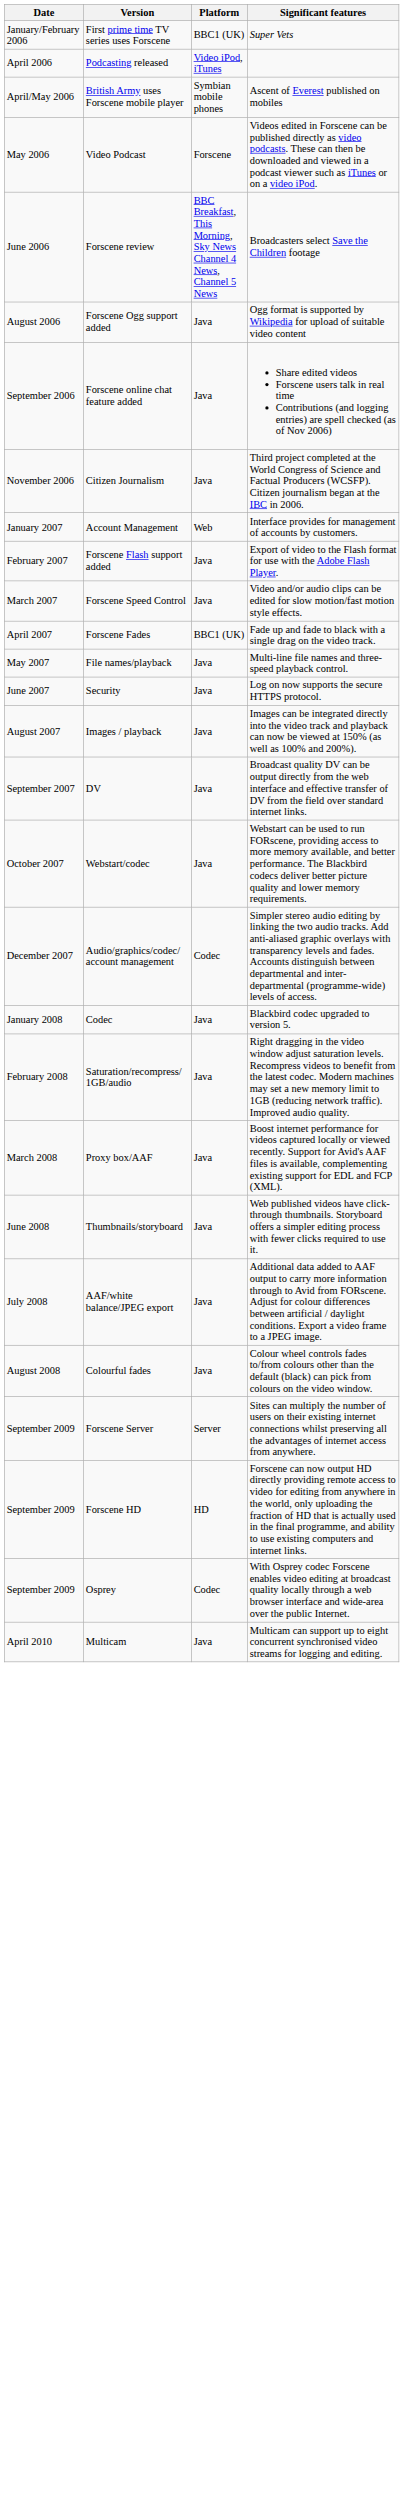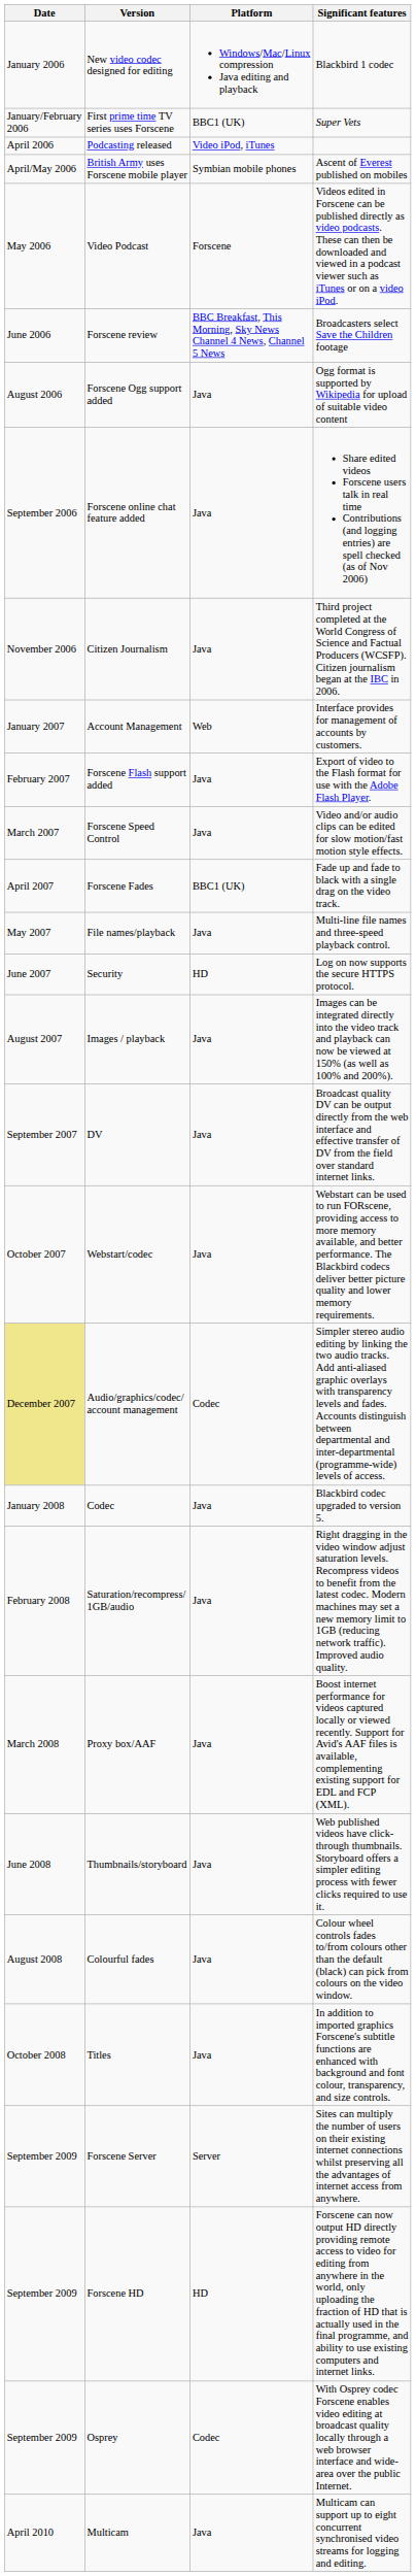 <table class="wikitable mw-collapsible mw-collapsed">
 <tr>
 <th>Date</th>
 <th>Version</th>
 <th>Platform</th>
 <th>Significant features</th>
+</tr>
+<tr>
+<td>January 2006</td>
+<td>New <a href='#'>video codec</a> designed for editing</td>
+<td><br><ul><li><a href='#'>Windows</a>/<a href='#'>Mac</a>/<a href='#'>Linux</a> compression</li><li>Java editing and playback</li></ul></td>
+<td>Blackbird 1 codec</td>
 </tr>
 <tr>
 <td>January/February 2006</td>
 <td>First <a href='#'>prime time</a> TV series uses Forscene</td>
 <td>BBC1 (UK)</td>
 <td><em>Super Vets</em></td>
 </tr>
 <tr>
 <td>April 2006</td>
 <td><a href='#'>Podcasting</a> released</td>
 <td><a href='#'>Video iPod</a>, <a href='#'>iTunes</a></td>
 <td></td>
 </tr>
 <tr>
 <td>April/May 2006</td>
 <td><a href='#'>British Army</a> uses Forscene mobile player</td>
 <td>Symbian mobile phones</td>
 <td>Ascent of <a href='#'>Everest</a> published on mobiles</td>
 </tr>
 <tr>
 <td>May 2006</td>
 <td>Video Podcast</td>
 <td>Forscene</td>
 <td>Videos edited in Forscene can be published directly as <a href='#'>video podcasts</a>. These can then be downloaded and viewed in a podcast viewer such as <a href='#'>iTunes</a> or on a <a href='#'>video iPod</a>.</td>
 </tr>
 <tr>
 <td>June 2006</td>
 <td>Forscene review</td>
 <td><a href='#'>BBC Breakfast</a>, <a href='#'>This Morning</a>, <a href='#'>Sky News</a><br><a href='#'>Channel 4 News</a>, <a href='#'>Channel 5 News</a></td>
 <td>Broadcasters select <a href='#'>Save the Children</a> footage</td>
 </tr>
 <tr>
 <td>August 2006</td>
 <td>Forscene Ogg support added</td>
 <td>Java</td>
 <td>Ogg format is supported by <a href='#'>Wikipedia</a> for upload of suitable video content</td>
 </tr>
 <tr>
 <td>September 2006</td>
 <td>Forscene online chat feature added</td>
 <td>Java</td>
 <td><br><ul><li>Share edited videos</li><li>Forscene users talk in real time</li><li>Contributions (and logging entries) are spell checked (as of Nov 2006)</li></ul></td>
 </tr>
 <tr>
 <td>November 2006</td>
 <td>Citizen Journalism</td>
 <td>Java</td>
 <td>Third project completed at the World Congress of Science and Factual Producers (WCSFP). Citizen journalism began at the <a href='#'>IBC</a> in 2006.</td>
 </tr>
 <tr>
 <td>January 2007</td>
 <td>Account Management</td>
 <td>Web</td>
 <td>Interface provides for management of accounts by customers.</td>
 </tr>
 <tr>
 <td>February 2007</td>
 <td>Forscene <a href='#'>Flash</a> support added</td>
 <td>Java</td>
 <td>Export of video to the Flash format for use with the <a href='#'>Adobe Flash Player</a>.</td>
 </tr>
 <tr>
 <td>March 2007</td>
 <td>Forscene Speed Control</td>
 <td>Java</td>
 <td>Video and/or audio clips can be edited for slow motion/fast motion style effects.</td>
 </tr>
 <tr>
 <td>April 2007</td>
 <td>Forscene Fades</td>
 <td>BBC1 (UK)</td>
 <td>Fade up and fade to black with a single drag on the video track.</td>
 </tr>
 <tr>
 <td>May 2007</td>
 <td>File names/playback</td>
 <td>Java</td>
 <td>Multi-line file names and three-speed playback control.</td>
 </tr>
 <tr>
 <td>June 2007</td>
 <td>Security</td>
-<td>Java</td>
+<td>HD</td>
 <td>Log on now supports the secure HTTPS protocol.</td>
 </tr>
 <tr>
 <td>August 2007</td>
 <td>Images / playback</td>
 <td>Java</td>
 <td>Images can be integrated directly into the video track and playback can now be viewed at 150% (as well as 100% and 200%).</td>
 </tr>
 <tr>
 <td>September 2007</td>
 <td>DV</td>
 <td>Java</td>
 <td>Broadcast quality DV can be output directly from the web interface and effective transfer of DV from the field over standard internet links.</td>
 </tr>
 <tr>
 <td>October 2007</td>
 <td>Webstart/codec</td>
 <td>Java</td>
 <td>Webstart can be used to run FORscene, providing access to more memory available, and better performance. The Blackbird codecs deliver better picture quality and lower memory requirements.</td>
 </tr>
 <tr>
-<td>December 2007</td>
+<td style="background: khaki;">December 2007</td>
 <td>Audio/graphics/codec/ account management</td>
 <td>Codec</td>
 <td>Simpler stereo audio editing by linking the two audio tracks. Add anti-aliased graphic overlays with transparency levels and fades. Accounts distinguish between departmental and inter-departmental (programme-wide) levels of access.</td>
 </tr>
 <tr>
 <td>January 2008</td>
 <td>Codec</td>
 <td>Java</td>
 <td>Blackbird codec upgraded to version 5.</td>
 </tr>
 <tr>
 <td>February 2008</td>
 <td>Saturation/recompress/ 1GB/audio</td>
 <td>Java</td>
 <td>Right dragging in the video window adjust saturation levels. Recompress videos to benefit from the latest codec. Modern machines may set a new memory limit to 1GB (reducing network traffic). Improved audio quality.</td>
 </tr>
 <tr>
 <td>March 2008</td>
 <td>Proxy box/AAF</td>
 <td>Java</td>
 <td>Boost internet performance for videos captured locally or viewed recently. Support for Avid's AAF files is available, complementing existing support for EDL and FCP (XML).</td>
 </tr>
 <tr>
 <td>June 2008</td>
 <td>Thumbnails/storyboard</td>
 <td>Java</td>
 <td>Web published videos have click-through thumbnails. Storyboard offers a simpler editing process with fewer clicks required to use it.</td>
 </tr>
 <tr>
-<td>July 2008</td>
-<td>AAF/white balance/JPEG export</td>
-<td>Java</td>
-<td>Additional data added to AAF output to carry more information through to Avid from FORscene. Adjust for colour differences between artificial / daylight conditions. Export a video frame to a JPEG image.</td>
-</tr>
-<tr>
 <td>August 2008</td>
 <td>Colourful fades</td>
 <td>Java</td>
 <td>Colour wheel controls fades to/from colours other than the default (black) can pick from colours on the video window.</td>
+</tr>
+<tr>
+<td>October 2008</td>
+<td>Titles</td>
+<td>Java</td>
+<td>In addition to imported graphics Forscene's subtitle functions are enhanced with background and font colour, transparency, and size controls.</td>
 </tr>
 <tr>
 <td>September 2009</td>
 <td>Forscene Server</td>
 <td>Server</td>
 <td>Sites can multiply the number of users on their existing internet connections whilst preserving all the advantages of internet access from anywhere.</td>
 </tr>
 <tr>
 <td>September 2009</td>
 <td>Forscene HD</td>
 <td>HD</td>
 <td>Forscene can now output HD directly providing remote access to video for editing from anywhere in the world, only uploading the fraction of HD that is actually used in the final programme, and ability to use existing computers and internet links.</td>
 </tr>
 <tr>
 <td>September 2009</td>
 <td>Osprey</td>
 <td>Codec</td>
 <td>With Osprey codec Forscene enables video editing at broadcast quality locally through a web browser interface and wide-area over the public Internet.</td>
 </tr>
 <tr>
 <td>April 2010</td>
 <td>Multicam</td>
 <td>Java</td>
 <td>Multicam can support up to eight concurrent synchronised video streams for logging and editing.</td>
 </tr>
 </table>
